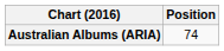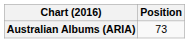 <table class="wikitable sortable plainrowheaders" style="text-align:center">
 <tr>
 <th scope="col">Chart (2016)</th>
 <th scope="col">Position</th>
 </tr>
 <tr>
 <th scope="row">Australian Albums (ARIA)</th>
-<td>74</td>
+<td>73</td>
 </tr>
 </table>
